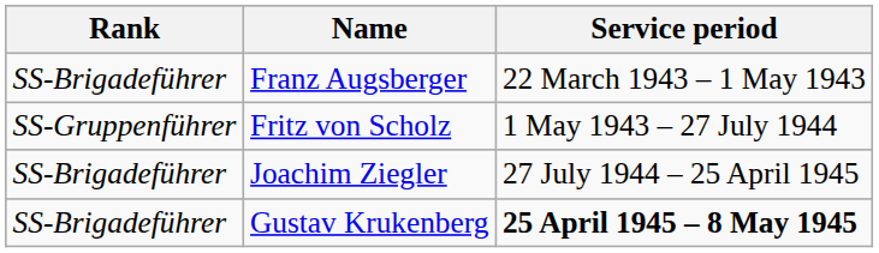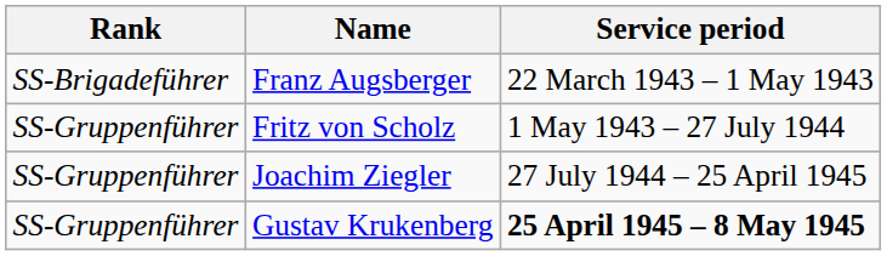 <table class="wikitable">
 <tr>
 <th>Rank</th>
 <th>Name</th>
 <th>Service period</th>
 </tr>
 <tr>
 <td><em>SS-Brigadeführer</em></td>
 <td><a href='#'>Franz Augsberger</a></td>
 <td>22 March 1943 – 1 May 1943</td>
 </tr>
 <tr>
 <td><em>SS-Gruppenführer</em></td>
 <td><a href='#'>Fritz von Scholz</a></td>
 <td>1 May 1943 – 27 July 1944</td>
 </tr>
 <tr>
-<td><em>SS-Brigadeführer</em></td>
+<td><em>SS-Gruppenführer</em></td>
 <td><a href='#'>Joachim Ziegler</a></td>
 <td>27 July 1944 – 25 April 1945</td>
 </tr>
 <tr>
-<td><em>SS-Brigadeführer</em></td>
+<td><em>SS-Gruppenführer</em></td>
 <td><a href='#'>Gustav Krukenberg</a></td>
 <td><strong>25 April 1945 – 8 May 1945</strong></td>
 </tr>
 </table>
